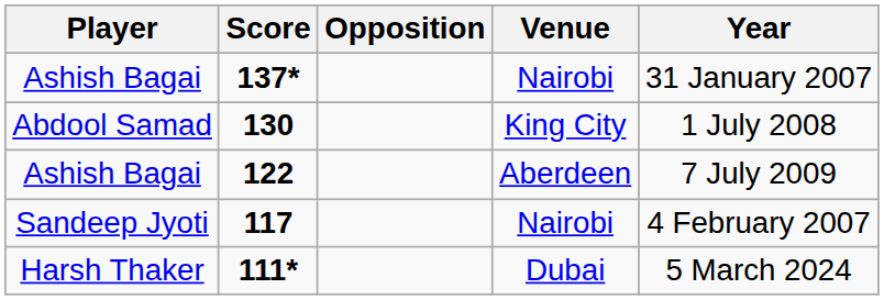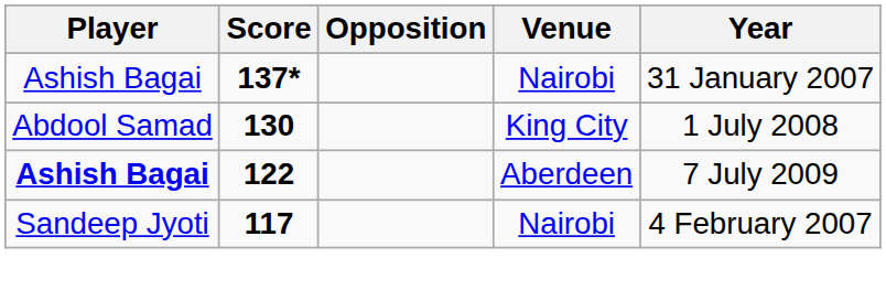 <table class="wikitable sortable" style="text-align: center;">
 <tr>
 <th>Player</th>
 <th>Score</th>
 <th>Opposition</th>
 <th>Venue</th>
 <th>Year</th>
 </tr>
 <tr>
 <td><a href='#'>Ashish Bagai</a></td>
 <td><strong>137*</strong></td>
 <td></td>
 <td><a href='#'>Nairobi</a></td>
 <td>31 January 2007</td>
 </tr>
 <tr>
 <td><a href='#'>Abdool Samad</a></td>
 <td><strong>130</strong></td>
 <td></td>
 <td><a href='#'>King City</a></td>
 <td>1 July 2008</td>
 </tr>
 <tr>
-<td><a href='#'>Ashish Bagai</a></td>
+<td><strong><a href='#'>Ashish Bagai</a></strong></td>
 <td><strong>122</strong></td>
 <td></td>
 <td><a href='#'>Aberdeen</a></td>
 <td>7 July 2009</td>
 </tr>
 <tr>
 <td><a href='#'>Sandeep Jyoti</a></td>
 <td><strong>117</strong></td>
 <td></td>
 <td><a href='#'>Nairobi</a></td>
 <td>4 February 2007</td>
 </tr>
-<tr>
-<td><a href='#'>Harsh Thaker</a></td>
-<td><strong>111*</strong></td>
-<td></td>
-<td><a href='#'>Dubai</a></td>
-<td>5 March 2024</td>
-</tr>
 </table>
